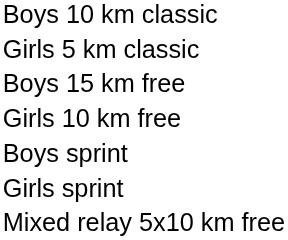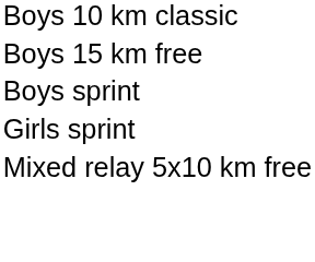 <table>
 <tr>
 <td>Boys 10 km classic</td>
 <td></td>
 <td></td>
 <td></td>
 </tr>
 <tr>
-<td>Girls 5 km classic</td>
-<td></td>
-<td></td>
-<td></td>
-</tr>
-<tr>
 <td>Boys 15 km free</td>
-<td></td>
-<td></td>
-<td></td>
-</tr>
-<tr>
-<td>Girls 10 km free</td>
 <td></td>
 <td></td>
 <td></td>
 </tr>
 <tr>
 <td>Boys sprint</td>
 <td></td>
 <td></td>
 <td></td>
 </tr>
 <tr>
 <td>Girls sprint</td>
 <td></td>
 <td></td>
 <td></td>
 </tr>
 <tr>
 <td>Mixed relay 5x10 km free</td>
 <td></td>
 <td></td>
 <td></td>
 </tr>
 </table>
